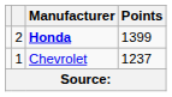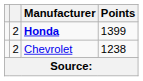 <table class="wikitable" style="font-size: 85%;">
 <tr>
 <th scope="col"></th>
 <th scope="col"></th>
 <th scope="col">Manufacturer</th>
 <th scope="col">Points</th>
 </tr>
 <tr>
 <td align="left"></td>
 <td align="center">2</td>
 <td><strong><a href='#'>Honda</a></strong></td>
 <td>1399</td>
 </tr>
 <tr>
 <td align="left"></td>
-<td align="center">1</td>
+<td align="center">2</td>
 <td><a href='#'>Chevrolet</a></td>
-<td>1237</td>
+<td>1238</td>
 </tr>
 <tr>
 <th colspan=4>Source:</th>
 </tr>
 </table>
